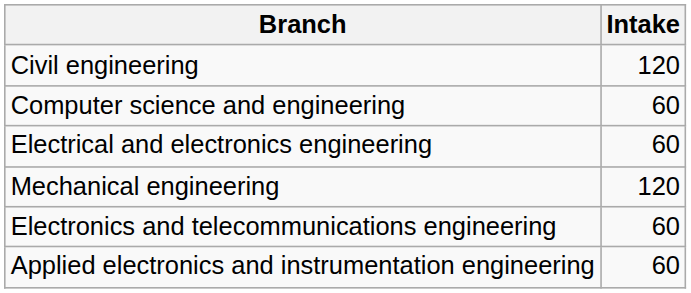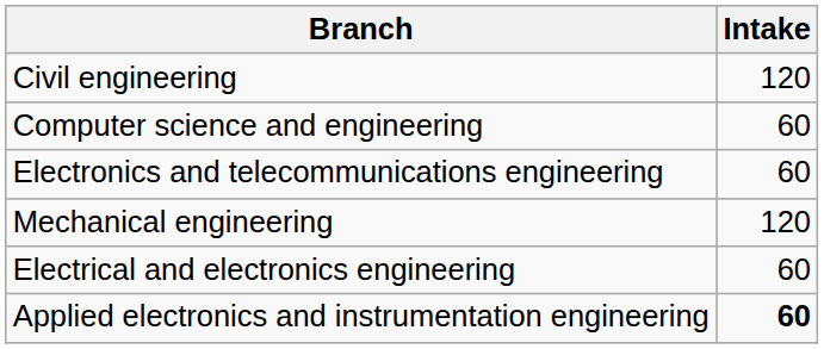 <table class="wikitable">
 <tr>
 <th>Branch</th>
 <th>Intake</th>
 </tr>
 <tr>
 <td>Civil engineering</td>
 <td align=right>120</td>
 </tr>
 <tr>
 <td>Computer science and engineering</td>
 <td align=right>60</td>
 </tr>
 <tr>
-<td>Electrical and electronics engineering</td>
+<td>Electronics and telecommunications engineering</td>
 <td align=right>60</td>
 </tr>
 <tr>
 <td>Mechanical engineering</td>
 <td align=right>120</td>
 </tr>
 <tr>
-<td>Electronics and telecommunications engineering</td>
+<td>Electrical and electronics engineering</td>
 <td align=right>60</td>
 </tr>
 <tr>
 <td>Applied electronics and instrumentation engineering</td>
-<td align=right>60</td>
+<td align=right><strong>60</strong></td>
 </tr>
 </table>
